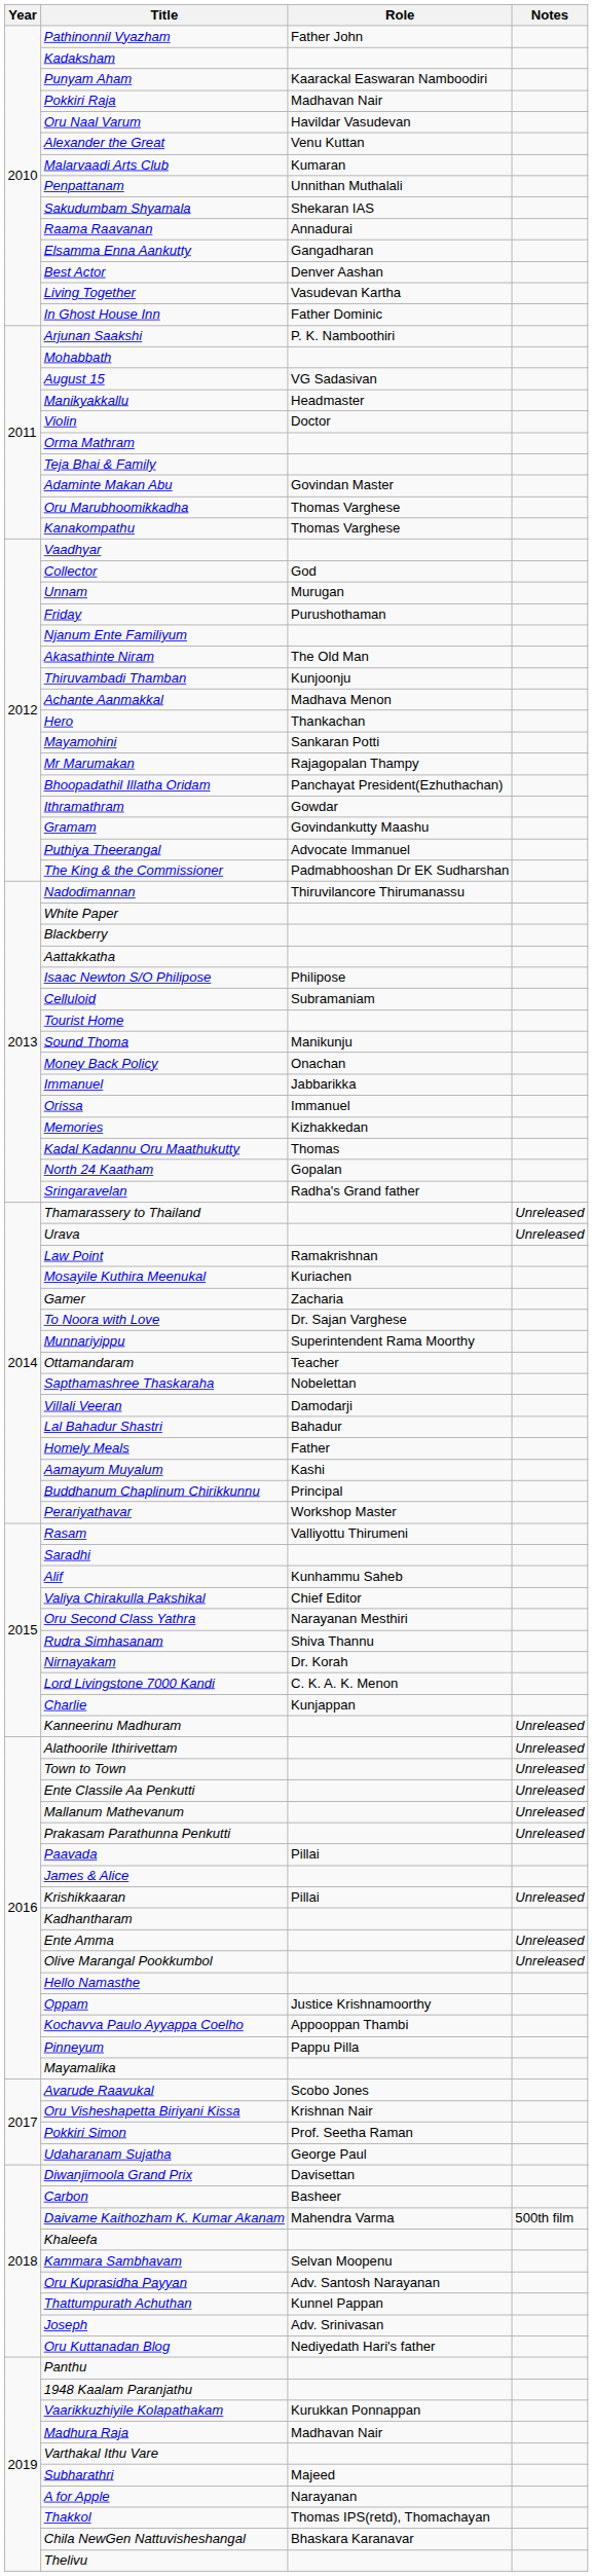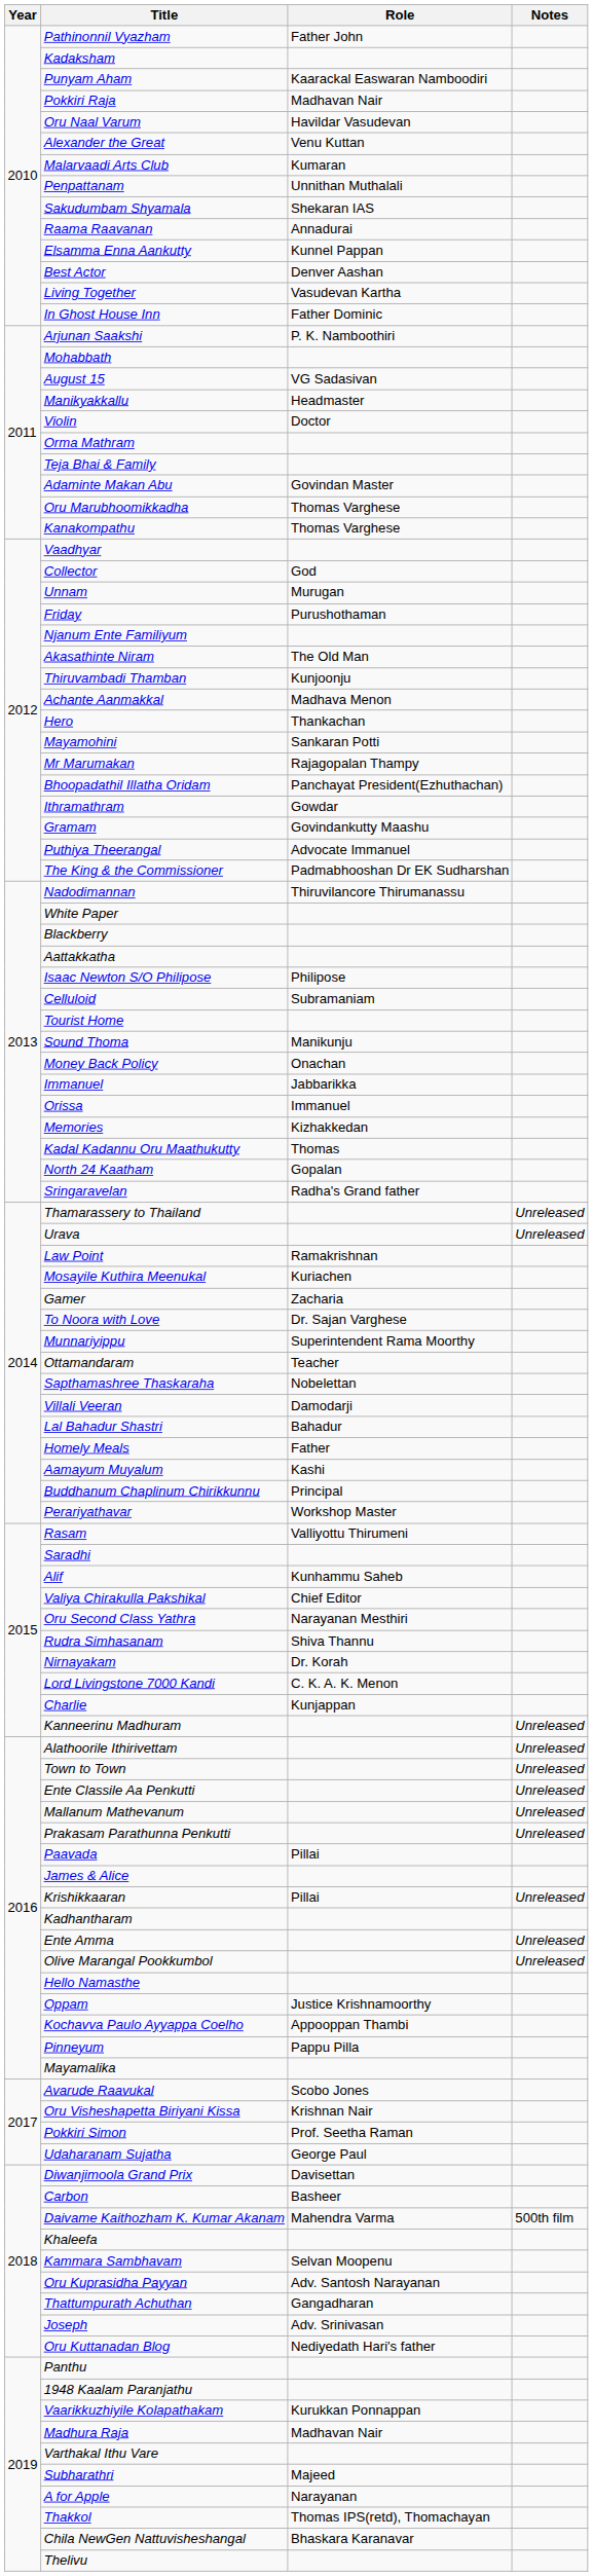 <table class="wikitable sortable">
 <tr>
 <th scope="col">Year</th>
 <th scope="col">Title</th>
 <th scope="col">Role</th>
 <th scope="col" class="unsortable">Notes</th>
 </tr>
 <tr>
 <td rowspan=14>2010</td>
 <td><em><a href='#'>Pathinonnil Vyazham</a></em></td>
 <td>Father John</td>
 <td></td>
 </tr>
 <tr>
 <td><em><a href='#'>Kadaksham</a></em></td>
 <td></td>
 <td></td>
 </tr>
 <tr>
 <td><em><a href='#'>Punyam Aham</a></em></td>
 <td>Kaarackal Easwaran Namboodiri</td>
 <td></td>
 </tr>
 <tr>
 <td><em><a href='#'>Pokkiri Raja</a></em></td>
 <td>Madhavan Nair</td>
 <td></td>
 </tr>
 <tr>
 <td><em><a href='#'>Oru Naal Varum</a></em></td>
 <td>Havildar Vasudevan</td>
 <td></td>
 </tr>
 <tr>
 <td><em><a href='#'>Alexander the Great</a></em></td>
 <td>Venu Kuttan</td>
 <td></td>
 </tr>
 <tr>
 <td><em><a href='#'>Malarvaadi Arts Club</a></em></td>
 <td>Kumaran</td>
 <td></td>
 </tr>
 <tr>
 <td><em><a href='#'>Penpattanam</a></em></td>
 <td>Unnithan Muthalali</td>
 <td></td>
 </tr>
 <tr>
 <td><em><a href='#'>Sakudumbam Shyamala</a></em></td>
 <td>Shekaran IAS</td>
 <td></td>
 </tr>
 <tr>
 <td><em><a href='#'>Raama Raavanan</a></em></td>
 <td>Annadurai</td>
 <td></td>
 </tr>
 <tr>
 <td><em><a href='#'>Elsamma Enna Aankutty</a></em></td>
-<td>Gangadharan</td>
+<td>Kunnel Pappan</td>
 <td></td>
 </tr>
 <tr>
 <td><em><a href='#'>Best Actor</a></em></td>
 <td>Denver Aashan</td>
 <td></td>
 </tr>
 <tr>
 <td><em><a href='#'>Living Together</a></em></td>
 <td>Vasudevan Kartha</td>
 <td></td>
 </tr>
 <tr>
 <td><em><a href='#'>In Ghost House Inn</a></em></td>
 <td>Father Dominic</td>
 <td></td>
 </tr>
 <tr>
 <td rowspan=10>2011</td>
 <td><em><a href='#'>Arjunan Saakshi</a></em></td>
 <td>P. K. Namboothiri</td>
 <td></td>
 </tr>
 <tr>
 <td><em><a href='#'>Mohabbath</a></em></td>
 <td></td>
 <td></td>
 </tr>
 <tr>
 <td><em><a href='#'>August 15</a></em></td>
 <td>VG Sadasivan</td>
 <td></td>
 </tr>
 <tr>
 <td><em><a href='#'>Manikyakkallu</a></em></td>
 <td>Headmaster</td>
 <td></td>
 </tr>
 <tr>
 <td><em><a href='#'>Violin</a></em></td>
 <td>Doctor</td>
 <td></td>
 </tr>
 <tr>
 <td><em><a href='#'>Orma Mathram</a></em></td>
 <td></td>
 <td></td>
 </tr>
 <tr>
 <td><em><a href='#'>Teja Bhai & Family</a></em></td>
 <td></td>
 <td></td>
 </tr>
 <tr>
 <td><em><a href='#'>Adaminte Makan Abu</a></em></td>
 <td>Govindan Master</td>
 <td></td>
 </tr>
 <tr>
 <td><em><a href='#'>Oru Marubhoomikkadha</a></em></td>
 <td>Thomas Varghese</td>
 <td></td>
 </tr>
 <tr>
 <td><em><a href='#'>Kanakompathu</a></em></td>
 <td>Thomas Varghese</td>
 <td></td>
 </tr>
 <tr>
 <td rowspan=16>2012</td>
 <td><em><a href='#'>Vaadhyar</a></em></td>
 <td></td>
 <td></td>
 </tr>
 <tr>
 <td><em><a href='#'>Collector</a></em></td>
 <td>God</td>
 <td></td>
 </tr>
 <tr>
 <td><em><a href='#'>Unnam</a></em></td>
 <td>Murugan</td>
 <td></td>
 </tr>
 <tr>
 <td><em><a href='#'>Friday</a></em></td>
 <td>Purushothaman</td>
 <td></td>
 </tr>
 <tr>
 <td><em><a href='#'>Njanum Ente Familiyum</a></em></td>
 <td></td>
 <td></td>
 </tr>
 <tr>
 <td><em><a href='#'>Akasathinte Niram</a></em></td>
 <td>The Old Man</td>
 <td></td>
 </tr>
 <tr>
 <td><em><a href='#'>Thiruvambadi Thamban</a></em></td>
 <td>Kunjoonju</td>
 <td></td>
 </tr>
 <tr>
 <td><em><a href='#'>Achante Aanmakkal</a></em></td>
 <td>Madhava Menon</td>
 <td></td>
 </tr>
 <tr>
 <td><em><a href='#'>Hero</a></em></td>
 <td>Thankachan</td>
 <td></td>
 </tr>
 <tr>
 <td><em><a href='#'>Mayamohini</a></em></td>
 <td>Sankaran Potti</td>
 <td></td>
 </tr>
 <tr>
 <td><em><a href='#'>Mr Marumakan</a></em></td>
 <td>Rajagopalan Thampy</td>
 <td></td>
 </tr>
 <tr>
 <td><em><a href='#'>Bhoopadathil Illatha Oridam</a></em></td>
 <td>Panchayat President(Ezhuthachan)</td>
 <td></td>
 </tr>
 <tr>
 <td><em><a href='#'>Ithramathram</a></em></td>
 <td>Gowdar</td>
 <td></td>
 </tr>
 <tr>
 <td><em><a href='#'>Gramam</a></em></td>
 <td>Govindankutty Maashu</td>
 <td></td>
 </tr>
 <tr>
 <td><em><a href='#'>Puthiya Theerangal</a></em></td>
 <td>Advocate Immanuel</td>
 <td></td>
 </tr>
 <tr>
 <td><em><a href='#'>The King & the Commissioner</a></em></td>
 <td>Padmabhooshan Dr EK Sudharshan</td>
 <td></td>
 </tr>
 <tr>
 <td rowspan=15>2013</td>
 <td><em><a href='#'>Nadodimannan</a></em></td>
 <td>Thiruvilancore Thirumanassu</td>
 <td></td>
 </tr>
 <tr>
 <td><em>White Paper</em></td>
 <td></td>
 <td></td>
 </tr>
 <tr>
 <td><em>Blackberry</em></td>
 <td></td>
 <td></td>
 </tr>
 <tr>
 <td><em>Aattakkatha</em></td>
 <td></td>
 <td></td>
 </tr>
 <tr>
 <td><em><a href='#'>Isaac Newton S/O Philipose</a></em></td>
 <td>Philipose</td>
 <td></td>
 </tr>
 <tr>
 <td><em><a href='#'>Celluloid</a></em></td>
 <td>Subramaniam</td>
 <td></td>
 </tr>
 <tr>
 <td><em><a href='#'>Tourist Home</a></em></td>
 <td></td>
 <td></td>
 </tr>
 <tr>
 <td><em><a href='#'>Sound Thoma</a></em></td>
 <td>Manikunju</td>
 <td></td>
 </tr>
 <tr>
 <td><em><a href='#'>Money Back Policy</a></em></td>
 <td>Onachan</td>
 <td></td>
 </tr>
 <tr>
 <td><em><a href='#'>Immanuel</a></em></td>
 <td>Jabbarikka</td>
 <td></td>
 </tr>
 <tr>
 <td><em><a href='#'>Orissa</a></em></td>
 <td>Immanuel</td>
 <td></td>
 </tr>
 <tr>
 <td><em><a href='#'>Memories</a></em></td>
 <td>Kizhakkedan</td>
 <td></td>
 </tr>
 <tr>
 <td><em><a href='#'>Kadal Kadannu Oru Maathukutty</a></em></td>
 <td>Thomas</td>
 <td></td>
 </tr>
 <tr>
 <td><em><a href='#'>North 24 Kaatham</a></em></td>
 <td>Gopalan</td>
 <td></td>
 </tr>
 <tr>
 <td><em><a href='#'>Sringaravelan</a></em></td>
 <td>Radha's Grand father</td>
 <td></td>
 </tr>
 <tr>
 <td rowspan=15>2014</td>
 <td><em>Thamarassery to Thailand</em></td>
 <td></td>
 <td><em>Unreleased</em></td>
 </tr>
 <tr>
 <td><em>Urava</em></td>
 <td></td>
 <td><em>Unreleased</em></td>
 </tr>
 <tr>
 <td><em><a href='#'>Law Point</a></em></td>
 <td>Ramakrishnan</td>
 <td></td>
 </tr>
 <tr>
 <td><em><a href='#'>Mosayile Kuthira Meenukal</a></em></td>
 <td>Kuriachen</td>
 <td></td>
 </tr>
 <tr>
 <td><em>Gamer</em></td>
 <td>Zacharia</td>
 <td></td>
 </tr>
 <tr>
 <td><em><a href='#'>To Noora with Love</a></em></td>
 <td>Dr. Sajan Varghese</td>
 <td></td>
 </tr>
 <tr>
 <td><em><a href='#'>Munnariyippu</a></em></td>
 <td>Superintendent Rama Moorthy</td>
 <td></td>
 </tr>
 <tr>
 <td><em>Ottamandaram</em></td>
 <td>Teacher</td>
 <td></td>
 </tr>
 <tr>
 <td><em><a href='#'>Sapthamashree Thaskaraha</a></em></td>
 <td>Nobelettan</td>
 <td></td>
 </tr>
 <tr>
 <td><em><a href='#'>Villali Veeran</a></em></td>
 <td>Damodarji</td>
 <td></td>
 </tr>
 <tr>
 <td><em><a href='#'>Lal Bahadur Shastri</a></em></td>
 <td>Bahadur</td>
 <td></td>
 </tr>
 <tr>
 <td><em><a href='#'>Homely Meals</a></em></td>
 <td>Father</td>
 <td></td>
 </tr>
 <tr>
 <td><em><a href='#'>Aamayum Muyalum</a></em></td>
 <td>Kashi</td>
 <td></td>
 </tr>
 <tr>
 <td><em><a href='#'>Buddhanum Chaplinum Chirikkunnu</a></em></td>
 <td>Principal</td>
 <td></td>
 </tr>
 <tr>
 <td><em><a href='#'>Perariyathavar</a></em></td>
 <td>Workshop Master</td>
 <td></td>
 </tr>
 <tr>
 <td rowspan=10>2015</td>
 <td><em><a href='#'>Rasam</a></em></td>
 <td>Valliyottu Thirumeni</td>
 <td></td>
 </tr>
 <tr>
 <td><em><a href='#'>Saradhi</a></em></td>
 <td></td>
 <td></td>
 </tr>
 <tr>
 <td><em><a href='#'>Alif</a></em></td>
 <td>Kunhammu Saheb</td>
 <td></td>
 </tr>
 <tr>
 <td><em><a href='#'>Valiya Chirakulla Pakshikal</a></em></td>
 <td>Chief Editor</td>
 <td></td>
 </tr>
 <tr>
 <td><em><a href='#'>Oru Second Class Yathra</a></em></td>
 <td>Narayanan Mesthiri</td>
 <td></td>
 </tr>
 <tr>
 <td><em><a href='#'>Rudra Simhasanam</a></em></td>
 <td>Shiva Thannu</td>
 <td></td>
 </tr>
 <tr>
 <td><em><a href='#'>Nirnayakam</a></em></td>
 <td>Dr. Korah</td>
 <td></td>
 </tr>
 <tr>
 <td><em><a href='#'>Lord Livingstone 7000 Kandi</a></em></td>
 <td>C. K. A. K. Menon</td>
 <td></td>
 </tr>
 <tr>
 <td><em><a href='#'>Charlie</a></em></td>
 <td>Kunjappan</td>
 <td></td>
 </tr>
 <tr>
 <td><em>Kanneerinu Madhuram</em></td>
 <td></td>
 <td><em>Unreleased</em></td>
 </tr>
 <tr>
 <td rowspan=16>2016</td>
 <td><em>Alathoorile Ithirivettam</em></td>
 <td></td>
 <td><em>Unreleased</em></td>
 </tr>
 <tr>
 <td><em>Town to Town</em></td>
 <td></td>
 <td><em>Unreleased</em></td>
 </tr>
 <tr>
 <td><em>Ente Classile Aa Penkutti</em></td>
 <td></td>
 <td><em>Unreleased</em></td>
 </tr>
 <tr>
 <td><em>Mallanum Mathevanum</em></td>
 <td></td>
 <td><em>Unreleased</em></td>
 </tr>
 <tr>
 <td><em>Prakasam Parathunna Penkutti</em></td>
 <td></td>
 <td><em>Unreleased</em></td>
 </tr>
 <tr>
 <td><em><a href='#'>Paavada</a></em></td>
 <td>Pillai</td>
 <td></td>
 </tr>
 <tr>
 <td><em><a href='#'>James & Alice</a></em></td>
 <td></td>
 <td></td>
 </tr>
 <tr>
 <td><em>Krishikkaaran</em></td>
 <td>Pillai</td>
 <td><em>Unreleased</em></td>
 </tr>
 <tr>
 <td><em>Kadhantharam</em></td>
 <td></td>
 <td></td>
 </tr>
 <tr>
 <td><em>Ente Amma</em></td>
 <td></td>
 <td><em>Unreleased</em></td>
 </tr>
 <tr>
 <td><em>Olive Marangal Pookkumbol</em></td>
 <td></td>
 <td><em>Unreleased</em></td>
 </tr>
 <tr>
 <td><em><a href='#'>Hello Namasthe</a></em></td>
 <td></td>
 <td></td>
 </tr>
 <tr>
 <td><em><a href='#'>Oppam</a></em></td>
 <td>Justice Krishnamoorthy</td>
 <td></td>
 </tr>
 <tr>
 <td><em><a href='#'>Kochavva Paulo Ayyappa Coelho</a></em></td>
 <td>Appooppan Thambi</td>
 <td></td>
 </tr>
 <tr>
 <td><em><a href='#'>Pinneyum</a></em></td>
 <td>Pappu Pilla</td>
 <td></td>
 </tr>
 <tr>
 <td><em>Mayamalika</em></td>
 <td></td>
 <td></td>
 </tr>
 <tr>
 <td rowspan=4>2017</td>
 <td><em><a href='#'>Avarude Raavukal</a></em></td>
 <td>Scobo Jones</td>
 <td></td>
 </tr>
 <tr>
 <td><em><a href='#'>Oru Visheshapetta Biriyani Kissa</a></em></td>
 <td>Krishnan Nair</td>
 <td></td>
 </tr>
 <tr>
 <td><em><a href='#'>Pokkiri Simon</a></em></td>
 <td>Prof. Seetha Raman</td>
 <td></td>
 </tr>
 <tr>
 <td><em><a href='#'>Udaharanam Sujatha</a> </em></td>
 <td>George Paul</td>
 <td></td>
 </tr>
 <tr>
 <td rowspan=9>2018</td>
 <td><em><a href='#'>Diwanjimoola Grand Prix</a> </em></td>
 <td>Davisettan</td>
 <td></td>
 </tr>
 <tr>
 <td><em><a href='#'>Carbon</a> </em></td>
 <td>Basheer</td>
 <td></td>
 </tr>
 <tr>
 <td><em><a href='#'>Daivame Kaithozham K. Kumar Akanam</a></em></td>
 <td>Mahendra Varma</td>
 <td>500th film</td>
 </tr>
 <tr>
 <td><em>Khaleefa</em></td>
 <td></td>
 <td></td>
 </tr>
 <tr>
 <td><em><a href='#'>Kammara Sambhavam</a></em></td>
 <td>Selvan Moopenu</td>
 <td></td>
 </tr>
 <tr>
 <td><em><a href='#'>Oru Kuprasidha Payyan</a></em></td>
 <td>Adv. Santosh Narayanan</td>
 <td></td>
 </tr>
 <tr>
 <td><em><a href='#'>Thattumpurath Achuthan</a></em></td>
-<td>Kunnel Pappan</td>
+<td>Gangadharan</td>
 <td></td>
 </tr>
 <tr>
 <td><em><a href='#'>Joseph</a></em></td>
 <td>Adv. Srinivasan</td>
 <td></td>
 </tr>
 <tr>
 <td><em><a href='#'>Oru Kuttanadan Blog</a></em></td>
 <td>Nediyedath Hari's father</td>
 <td></td>
 </tr>
 <tr>
 <td rowspan=10>2019</td>
 <td><em>Panthu</em></td>
 <td></td>
 <td></td>
 </tr>
 <tr>
 <td><em>1948 Kaalam Paranjathu</em></td>
 <td></td>
 <td></td>
 </tr>
 <tr>
 <td><em><a href='#'>Vaarikkuzhiyile Kolapathakam</a></em></td>
 <td>Kurukkan Ponnappan</td>
 <td></td>
 </tr>
 <tr>
 <td><em><a href='#'>Madhura Raja</a></em></td>
 <td>Madhavan Nair</td>
 <td></td>
 </tr>
 <tr>
 <td><em>Varthakal Ithu Vare</em></td>
 <td></td>
 <td></td>
 </tr>
 <tr>
 <td><em><a href='#'>Subharathri</a></em></td>
 <td>Majeed</td>
 <td></td>
 </tr>
 <tr>
 <td><em><a href='#'>A for Apple</a></em></td>
 <td>Narayanan</td>
 <td></td>
 </tr>
 <tr>
 <td><em><a href='#'>Thakkol</a></em></td>
 <td>Thomas IPS(retd), Thomachayan</td>
 <td></td>
 </tr>
 <tr>
 <td><em>Chila NewGen Nattuvisheshangal</em></td>
 <td>Bhaskara Karanavar</td>
 <td></td>
 </tr>
 <tr>
 <td><em>Thelivu</em></td>
 <td></td>
 <td></td>
 </tr>
 </table>
